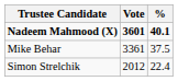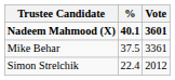 <table class="wikitable">
 <tr>
 <th>Trustee Candidate</th>
+<th>%</th>
 <th>Vote</th>
-<th>%</th>
 </tr>
 <tr>
 <td><strong>Nadeem Mahmood (X)</strong></td>
+<td><strong>40.1</strong></td>
 <td><strong>3601</strong></td>
-<td><strong>40.1</strong></td>
 </tr>
 <tr>
 <td>Mike Behar</td>
+<td>37.5</td>
 <td>3361</td>
-<td>37.5</td>
 </tr>
 <tr>
 <td>Simon Strelchik</td>
+<td>22.4</td>
 <td>2012</td>
-<td>22.4</td>
 </tr>
 </table>
